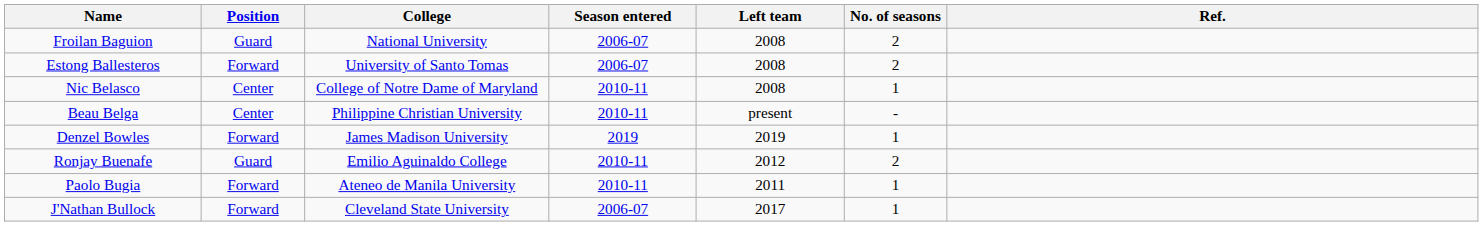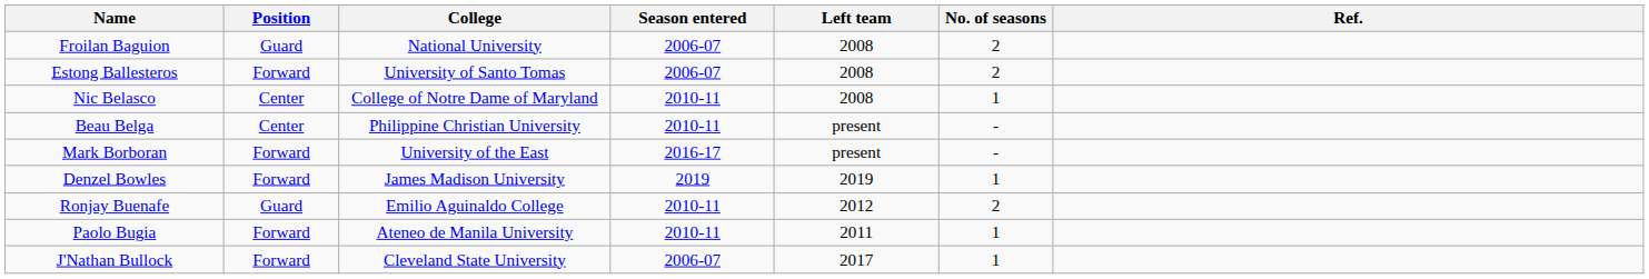 <table class="wikitable sortable" style="text-align:center" width="98%">
 <tr>
 <th style="width:200px;">Name</th>
 <th style="width:7%;"><a href='#'>Position</a></th>
 <th style="width:250px;">College</th>
 <th style="width:10%;">Season entered</th>
 <th style="width:10%;">Left team</th>
 <th style="width:7%;">No. of seasons</th>
 <th class=unsortable>Ref.</th>
 </tr>
 <tr>
 <td><a href='#'>Froilan Baguion</a></td>
 <td><a href='#'>Guard</a></td>
 <td><a href='#'>National University</a></td>
 <td><a href='#'>2006-07</a></td>
 <td>2008</td>
 <td>2</td>
 <td></td>
 </tr>
 <tr>
 <td><a href='#'>Estong Ballesteros</a></td>
 <td><a href='#'>Forward</a></td>
 <td><a href='#'>University of Santo Tomas</a></td>
 <td><a href='#'>2006-07</a></td>
 <td>2008</td>
 <td>2</td>
 <td></td>
 </tr>
 <tr>
 <td><a href='#'>Nic Belasco</a></td>
 <td><a href='#'>Center</a></td>
 <td><a href='#'>College of Notre Dame of Maryland</a></td>
 <td><a href='#'>2010-11</a></td>
 <td>2008</td>
 <td>1</td>
 <td></td>
 </tr>
 <tr>
 <td><a href='#'>Beau Belga</a></td>
 <td><a href='#'>Center</a></td>
 <td><a href='#'>Philippine Christian University</a></td>
 <td><a href='#'>2010-11</a></td>
 <td>present</td>
 <td>-</td>
 <td></td>
 </tr>
 <tr>
+<td><a href='#'>Mark Borboran</a></td>
+<td><a href='#'>Forward</a></td>
+<td><a href='#'>University of the East</a></td>
+<td><a href='#'>2016-17</a></td>
+<td>present</td>
+<td>-</td>
+<td></td>
+</tr>
+<tr>
 <td><a href='#'>Denzel Bowles</a></td>
 <td><a href='#'>Forward</a></td>
 <td><a href='#'>James Madison University</a></td>
 <td><a href='#'>2019</a></td>
 <td>2019</td>
 <td>1</td>
 <td></td>
 </tr>
 <tr>
 <td><a href='#'>Ronjay Buenafe</a></td>
 <td><a href='#'>Guard</a></td>
 <td><a href='#'>Emilio Aguinaldo College</a></td>
 <td><a href='#'>2010-11</a></td>
 <td>2012</td>
 <td>2</td>
 <td></td>
 </tr>
 <tr>
 <td><a href='#'>Paolo Bugia</a></td>
 <td><a href='#'>Forward</a></td>
 <td><a href='#'>Ateneo de Manila University</a></td>
 <td><a href='#'>2010-11</a></td>
 <td>2011</td>
 <td>1</td>
 <td></td>
 </tr>
 <tr>
 <td><a href='#'>J'Nathan Bullock</a></td>
 <td><a href='#'>Forward</a></td>
 <td><a href='#'>Cleveland State University</a></td>
 <td><a href='#'>2006-07</a></td>
 <td>2017</td>
 <td>1</td>
 <td></td>
 </tr>
 </table>
